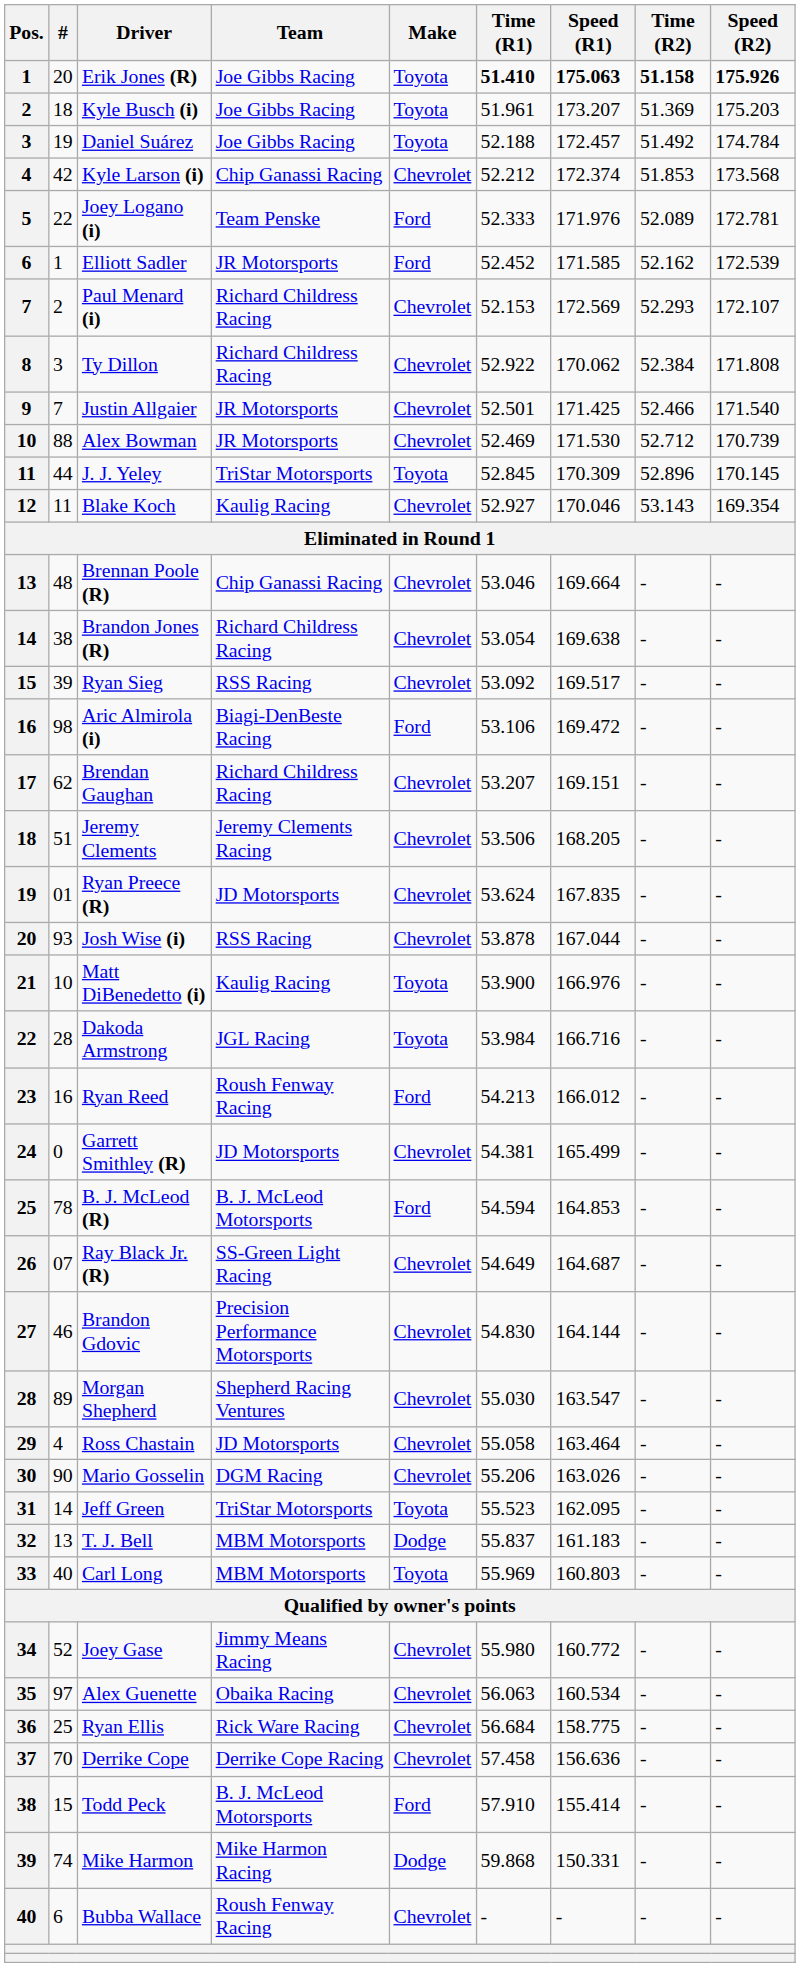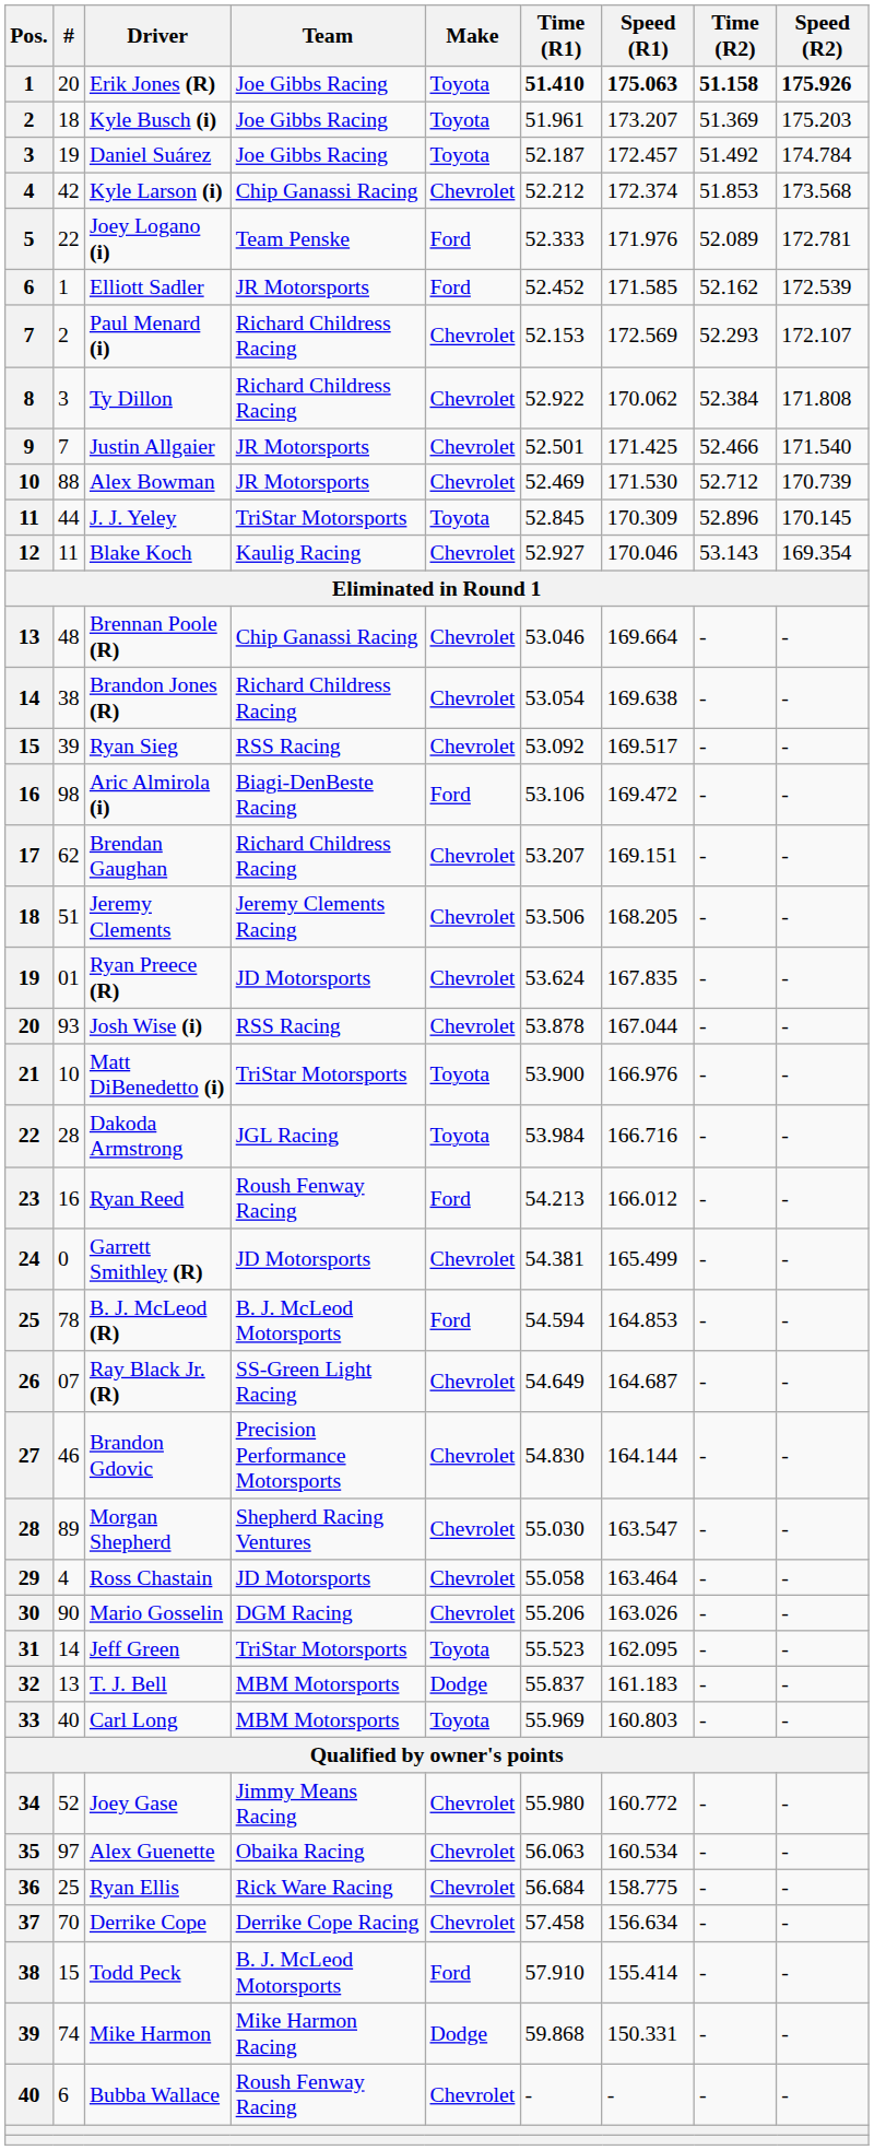 <table class="wikitable" style="font-size: 95%;">
 <tr>
 <th>Pos.</th>
 <th>#</th>
 <th>Driver</th>
 <th>Team</th>
 <th>Make</th>
 <th>Time (R1)</th>
 <th>Speed (R1)</th>
 <th>Time (R2)</th>
 <th>Speed (R2)</th>
 </tr>
 <tr>
 <th>1</th>
 <td>20</td>
 <td><a href='#'>Erik Jones</a> <strong>(R)</strong></td>
 <td><a href='#'>Joe Gibbs Racing</a></td>
 <td><a href='#'>Toyota</a></td>
 <td><strong>51.410</strong></td>
 <td><strong>175.063</strong></td>
 <td><strong>51.158</strong></td>
 <td><strong>175.926</strong></td>
 </tr>
 <tr>
 <th>2</th>
 <td>18</td>
 <td><a href='#'>Kyle Busch</a> <strong>(i)</strong></td>
 <td><a href='#'>Joe Gibbs Racing</a></td>
 <td><a href='#'>Toyota</a></td>
 <td>51.961</td>
 <td>173.207</td>
 <td>51.369</td>
 <td>175.203</td>
 </tr>
 <tr>
 <th>3</th>
 <td>19</td>
 <td><a href='#'>Daniel Suárez</a></td>
 <td><a href='#'>Joe Gibbs Racing</a></td>
 <td><a href='#'>Toyota</a></td>
-<td>52.188</td>
+<td>52.187</td>
 <td>172.457</td>
 <td>51.492</td>
 <td>174.784</td>
 </tr>
 <tr>
 <th>4</th>
 <td>42</td>
 <td><a href='#'>Kyle Larson</a> <strong>(i)</strong></td>
 <td><a href='#'>Chip Ganassi Racing</a></td>
 <td><a href='#'>Chevrolet</a></td>
 <td>52.212</td>
 <td>172.374</td>
 <td>51.853</td>
 <td>173.568</td>
 </tr>
 <tr>
 <th>5</th>
 <td>22</td>
 <td><a href='#'>Joey Logano</a> <strong>(i)</strong></td>
 <td><a href='#'>Team Penske</a></td>
 <td><a href='#'>Ford</a></td>
 <td>52.333</td>
 <td>171.976</td>
 <td>52.089</td>
 <td>172.781</td>
 </tr>
 <tr>
 <th>6</th>
 <td>1</td>
 <td><a href='#'>Elliott Sadler</a></td>
 <td><a href='#'>JR Motorsports</a></td>
 <td><a href='#'>Ford</a></td>
 <td>52.452</td>
 <td>171.585</td>
 <td>52.162</td>
 <td>172.539</td>
 </tr>
 <tr>
 <th>7</th>
 <td>2</td>
 <td><a href='#'>Paul Menard</a> <strong>(i)</strong></td>
 <td><a href='#'>Richard Childress Racing</a></td>
 <td><a href='#'>Chevrolet</a></td>
 <td>52.153</td>
 <td>172.569</td>
 <td>52.293</td>
 <td>172.107</td>
 </tr>
 <tr>
 <th>8</th>
 <td>3</td>
 <td><a href='#'>Ty Dillon</a></td>
 <td><a href='#'>Richard Childress Racing</a></td>
 <td><a href='#'>Chevrolet</a></td>
 <td>52.922</td>
 <td>170.062</td>
 <td>52.384</td>
 <td>171.808</td>
 </tr>
 <tr>
 <th>9</th>
 <td>7</td>
 <td><a href='#'>Justin Allgaier</a></td>
 <td><a href='#'>JR Motorsports</a></td>
 <td><a href='#'>Chevrolet</a></td>
 <td>52.501</td>
 <td>171.425</td>
 <td>52.466</td>
 <td>171.540</td>
 </tr>
 <tr>
 <th>10</th>
 <td>88</td>
 <td><a href='#'>Alex Bowman</a></td>
 <td><a href='#'>JR Motorsports</a></td>
 <td><a href='#'>Chevrolet</a></td>
 <td>52.469</td>
 <td>171.530</td>
 <td>52.712</td>
 <td>170.739</td>
 </tr>
 <tr>
 <th>11</th>
 <td>44</td>
 <td><a href='#'>J. J. Yeley</a></td>
 <td><a href='#'>TriStar Motorsports</a></td>
 <td><a href='#'>Toyota</a></td>
 <td>52.845</td>
 <td>170.309</td>
 <td>52.896</td>
 <td>170.145</td>
 </tr>
 <tr>
 <th>12</th>
 <td>11</td>
 <td><a href='#'>Blake Koch</a></td>
 <td><a href='#'>Kaulig Racing</a></td>
 <td><a href='#'>Chevrolet</a></td>
 <td>52.927</td>
 <td>170.046</td>
 <td>53.143</td>
 <td>169.354</td>
 </tr>
 <tr>
 <th colspan="9">Eliminated in Round 1</th>
 </tr>
 <tr>
 <th>13</th>
 <td>48</td>
 <td><a href='#'>Brennan Poole</a> <strong>(R)</strong></td>
 <td><a href='#'>Chip Ganassi Racing</a></td>
 <td><a href='#'>Chevrolet</a></td>
 <td>53.046</td>
 <td>169.664</td>
 <td>-</td>
 <td>-</td>
 </tr>
 <tr>
 <th>14</th>
 <td>38</td>
 <td><a href='#'>Brandon Jones</a> <strong>(R)</strong></td>
 <td><a href='#'>Richard Childress Racing</a></td>
 <td><a href='#'>Chevrolet</a></td>
 <td>53.054</td>
 <td>169.638</td>
 <td>-</td>
 <td>-</td>
 </tr>
 <tr>
 <th>15</th>
 <td>39</td>
 <td><a href='#'>Ryan Sieg</a></td>
 <td><a href='#'>RSS Racing</a></td>
 <td><a href='#'>Chevrolet</a></td>
 <td>53.092</td>
 <td>169.517</td>
 <td>-</td>
 <td>-</td>
 </tr>
 <tr>
 <th>16</th>
 <td>98</td>
 <td><a href='#'>Aric Almirola</a> <strong>(i)</strong></td>
 <td><a href='#'>Biagi-DenBeste Racing</a></td>
 <td><a href='#'>Ford</a></td>
 <td>53.106</td>
 <td>169.472</td>
 <td>-</td>
 <td>-</td>
 </tr>
 <tr>
 <th>17</th>
 <td>62</td>
 <td><a href='#'>Brendan Gaughan</a></td>
 <td><a href='#'>Richard Childress Racing</a></td>
 <td><a href='#'>Chevrolet</a></td>
 <td>53.207</td>
 <td>169.151</td>
 <td>-</td>
 <td>-</td>
 </tr>
 <tr>
 <th>18</th>
 <td>51</td>
 <td><a href='#'>Jeremy Clements</a></td>
 <td><a href='#'>Jeremy Clements Racing</a></td>
 <td><a href='#'>Chevrolet</a></td>
 <td>53.506</td>
 <td>168.205</td>
 <td>-</td>
 <td>-</td>
 </tr>
 <tr>
 <th>19</th>
 <td>01</td>
 <td><a href='#'>Ryan Preece</a> <strong>(R)</strong></td>
 <td><a href='#'>JD Motorsports</a></td>
 <td><a href='#'>Chevrolet</a></td>
 <td>53.624</td>
 <td>167.835</td>
 <td>-</td>
 <td>-</td>
 </tr>
 <tr>
 <th>20</th>
 <td>93</td>
 <td><a href='#'>Josh Wise</a> <strong>(i)</strong></td>
 <td><a href='#'>RSS Racing</a></td>
 <td><a href='#'>Chevrolet</a></td>
 <td>53.878</td>
 <td>167.044</td>
 <td>-</td>
 <td>-</td>
 </tr>
 <tr>
 <th>21</th>
 <td>10</td>
 <td><a href='#'>Matt DiBenedetto</a> <strong>(i)</strong></td>
-<td><a href='#'>Kaulig Racing</a></td>
+<td><a href='#'>TriStar Motorsports</a></td>
 <td><a href='#'>Toyota</a></td>
 <td>53.900</td>
 <td>166.976</td>
 <td>-</td>
 <td>-</td>
 </tr>
 <tr>
 <th>22</th>
 <td>28</td>
 <td><a href='#'>Dakoda Armstrong</a></td>
 <td><a href='#'>JGL Racing</a></td>
 <td><a href='#'>Toyota</a></td>
 <td>53.984</td>
 <td>166.716</td>
 <td>-</td>
 <td>-</td>
 </tr>
 <tr>
 <th>23</th>
 <td>16</td>
 <td><a href='#'>Ryan Reed</a></td>
 <td><a href='#'>Roush Fenway Racing</a></td>
 <td><a href='#'>Ford</a></td>
 <td>54.213</td>
 <td>166.012</td>
 <td>-</td>
 <td>-</td>
 </tr>
 <tr>
 <th>24</th>
 <td>0</td>
 <td><a href='#'>Garrett Smithley</a> <strong>(R)</strong></td>
 <td><a href='#'>JD Motorsports</a></td>
 <td><a href='#'>Chevrolet</a></td>
 <td>54.381</td>
 <td>165.499</td>
 <td>-</td>
 <td>-</td>
 </tr>
 <tr>
 <th>25</th>
 <td>78</td>
 <td><a href='#'>B. J. McLeod</a> <strong>(R)</strong></td>
 <td><a href='#'>B. J. McLeod Motorsports</a></td>
 <td><a href='#'>Ford</a></td>
 <td>54.594</td>
 <td>164.853</td>
 <td>-</td>
 <td>-</td>
 </tr>
 <tr>
 <th>26</th>
 <td>07</td>
 <td><a href='#'>Ray Black Jr.</a> <strong>(R)</strong></td>
 <td><a href='#'>SS-Green Light Racing</a></td>
 <td><a href='#'>Chevrolet</a></td>
 <td>54.649</td>
 <td>164.687</td>
 <td>-</td>
 <td>-</td>
 </tr>
 <tr>
 <th>27</th>
 <td>46</td>
 <td><a href='#'>Brandon Gdovic</a></td>
 <td><a href='#'>Precision Performance Motorsports</a></td>
 <td><a href='#'>Chevrolet</a></td>
 <td>54.830</td>
 <td>164.144</td>
 <td>-</td>
 <td>-</td>
 </tr>
 <tr>
 <th>28</th>
 <td>89</td>
 <td><a href='#'>Morgan Shepherd</a></td>
 <td><a href='#'>Shepherd Racing Ventures</a></td>
 <td><a href='#'>Chevrolet</a></td>
 <td>55.030</td>
 <td>163.547</td>
 <td>-</td>
 <td>-</td>
 </tr>
 <tr>
 <th>29</th>
 <td>4</td>
 <td><a href='#'>Ross Chastain</a></td>
 <td><a href='#'>JD Motorsports</a></td>
 <td><a href='#'>Chevrolet</a></td>
 <td>55.058</td>
 <td>163.464</td>
 <td>-</td>
 <td>-</td>
 </tr>
 <tr>
 <th>30</th>
 <td>90</td>
 <td><a href='#'>Mario Gosselin</a></td>
 <td><a href='#'>DGM Racing</a></td>
 <td><a href='#'>Chevrolet</a></td>
 <td>55.206</td>
 <td>163.026</td>
 <td>-</td>
 <td>-</td>
 </tr>
 <tr>
 <th>31</th>
 <td>14</td>
 <td><a href='#'>Jeff Green</a></td>
 <td><a href='#'>TriStar Motorsports</a></td>
 <td><a href='#'>Toyota</a></td>
 <td>55.523</td>
 <td>162.095</td>
 <td>-</td>
 <td>-</td>
 </tr>
 <tr>
 <th>32</th>
 <td>13</td>
 <td><a href='#'>T. J. Bell</a></td>
 <td><a href='#'>MBM Motorsports</a></td>
 <td><a href='#'>Dodge</a></td>
 <td>55.837</td>
 <td>161.183</td>
 <td>-</td>
 <td>-</td>
 </tr>
 <tr>
 <th>33</th>
 <td>40</td>
 <td><a href='#'>Carl Long</a></td>
 <td><a href='#'>MBM Motorsports</a></td>
 <td><a href='#'>Toyota</a></td>
 <td>55.969</td>
 <td>160.803</td>
 <td>-</td>
 <td>-</td>
 </tr>
 <tr>
 <th colspan="9">Qualified by owner's points</th>
 </tr>
 <tr>
 <th>34</th>
 <td>52</td>
 <td><a href='#'>Joey Gase</a></td>
 <td><a href='#'>Jimmy Means Racing</a></td>
 <td><a href='#'>Chevrolet</a></td>
 <td>55.980</td>
 <td>160.772</td>
 <td>-</td>
 <td>-</td>
 </tr>
 <tr>
 <th>35</th>
 <td>97</td>
 <td><a href='#'>Alex Guenette</a></td>
 <td><a href='#'>Obaika Racing</a></td>
 <td><a href='#'>Chevrolet</a></td>
 <td>56.063</td>
 <td>160.534</td>
 <td>-</td>
 <td>-</td>
 </tr>
 <tr>
 <th>36</th>
 <td>25</td>
 <td><a href='#'>Ryan Ellis</a></td>
 <td><a href='#'>Rick Ware Racing</a></td>
 <td><a href='#'>Chevrolet</a></td>
 <td>56.684</td>
 <td>158.775</td>
 <td>-</td>
 <td>-</td>
 </tr>
 <tr>
 <th>37</th>
 <td>70</td>
 <td><a href='#'>Derrike Cope</a></td>
 <td><a href='#'>Derrike Cope Racing</a></td>
 <td><a href='#'>Chevrolet</a></td>
 <td>57.458</td>
-<td>156.636</td>
+<td>156.634</td>
 <td>-</td>
 <td>-</td>
 </tr>
 <tr>
 <th>38</th>
 <td>15</td>
 <td><a href='#'>Todd Peck</a></td>
 <td><a href='#'>B. J. McLeod Motorsports</a></td>
 <td><a href='#'>Ford</a></td>
 <td>57.910</td>
 <td>155.414</td>
 <td>-</td>
 <td>-</td>
 </tr>
 <tr>
 <th>39</th>
 <td>74</td>
 <td><a href='#'>Mike Harmon</a></td>
 <td><a href='#'>Mike Harmon Racing</a></td>
 <td><a href='#'>Dodge</a></td>
 <td>59.868</td>
 <td>150.331</td>
 <td>-</td>
 <td>-</td>
 </tr>
 <tr>
 <th>40</th>
 <td>6</td>
 <td><a href='#'>Bubba Wallace</a></td>
 <td><a href='#'>Roush Fenway Racing</a></td>
 <td><a href='#'>Chevrolet</a></td>
 <td>-</td>
 <td>-</td>
 <td>-</td>
 <td>-</td>
 </tr>
 <tr>
 <th colspan="9"></th>
 </tr>
 <tr>
 <th colspan="9"></th>
 </tr>
 </table>
